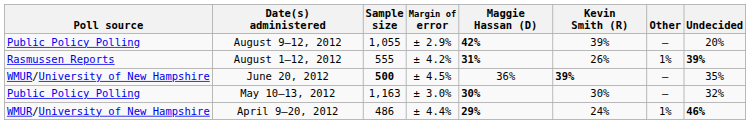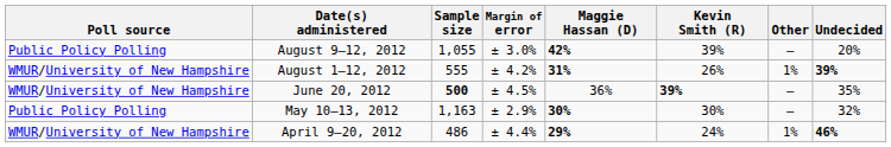 <table class="wikitable">
 <tr valign= bottom>
 <th>Poll source</th>
 <th style="width:180px;">Date(s)<br>administered</th>
 <th class=small>Sample<br>size</th>
 <th><small>Margin of</small><br>error</th>
 <th style="width:110px;">Maggie<br>Hassan (D)</th>
 <th style="width:110px;">Kevin<br>Smith (R)</th>
 <th>Other</th>
 <th>Undecided</th>
 </tr>
 <tr>
 <td><a href='#'>Public Policy Polling</a></td>
 <td align=center>August 9–12, 2012</td>
 <td align=center>1,055</td>
-<td align=center>± 2.9%</td>
+<td align=center>± 3.0%</td>
 <td><strong>42%</strong></td>
 <td align=center>39%</td>
 <td align=center>—</td>
 <td align=center>20%</td>
 </tr>
 <tr>
-<td><a href='#'>Rasmussen Reports</a></td>
+<td><a href='#'>WMUR</a>/<a href='#'>University of New Hampshire</a></td>
 <td align=center>August 1–12, 2012</td>
 <td align=center>555</td>
 <td align=center>± 4.2%</td>
 <td><strong>31%</strong></td>
 <td align=center>26%</td>
 <td align=center>1%</td>
 <td><strong>39%</strong></td>
 </tr>
 <tr>
 <td><a href='#'>WMUR</a>/<a href='#'>University of New Hampshire</a></td>
 <td align=center>June 20, 2012</td>
 <td align=center><strong>500</strong></td>
 <td align=center>± 4.5%</td>
 <td align=center>36%</td>
 <td><strong>39%</strong></td>
 <td align=center>—</td>
 <td align=center>35%</td>
 </tr>
 <tr>
 <td><a href='#'>Public Policy Polling</a></td>
 <td align=center>May 10–13, 2012</td>
 <td align=center>1,163</td>
-<td align=center>± 3.0%</td>
+<td align=center>± 2.9%</td>
 <td><strong>30%</strong></td>
 <td align=center>30%</td>
 <td align=center>—</td>
 <td align=center>32%</td>
 </tr>
 <tr>
 <td><a href='#'>WMUR</a>/<a href='#'>University of New Hampshire</a></td>
 <td align=center>April 9–20, 2012</td>
 <td align=center>486</td>
 <td align=center>± 4.4%</td>
 <td><strong>29%</strong></td>
 <td align=center>24%</td>
 <td align=center>1%</td>
 <td><strong>46%</strong></td>
 </tr>
 </table>
